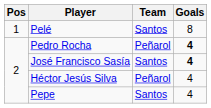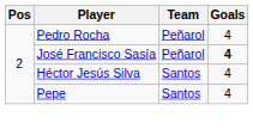 <table class="wikitable" style="text-align: left;">
 <tr>
 <th>Pos</th>
 <th>Player</th>
 <th>Team</th>
 <th>Goals</th>
 </tr>
 <tr>
-<td align=center>1</td>
-<td> <a href='#'>Pelé</a></td>
-<td> <a href='#'>Santos</a></td>
-<td align=center>8</td>
+<td align=center rowspan=4>2</td>
+<td> <a href='#'>Pedro Rocha</a></td>
+<td> <a href='#'>Peñarol</a></td>
+<td align=center>4</td>
 </tr>
 <tr>
-<td align=center rowspan=4>2</td>
-<td> <a href='#'>Pedro Rocha</a></td>
+<td> <a href='#'>José Francisco Sasía</a></td>
 <td> <a href='#'>Peñarol</a></td>
 <td align=center><strong>4</strong></td>
 </tr>
 <tr>
-<td> <a href='#'>José Francisco Sasía</a></td>
+<td> <a href='#'>Héctor Jesús Silva</a></td>
 <td> <a href='#'>Santos</a></td>
-<td align=center><strong>4</strong></td>
-</tr>
-<tr>
-<td> <a href='#'>Héctor Jesús Silva</a></td>
-<td> <a href='#'>Peñarol</a></td>
 <td align=center>4</td>
 </tr>
 <tr>
 <td> <a href='#'>Pepe</a></td>
 <td> <a href='#'>Santos</a></td>
 <td align=center>4</td>
 </tr>
 </table>
